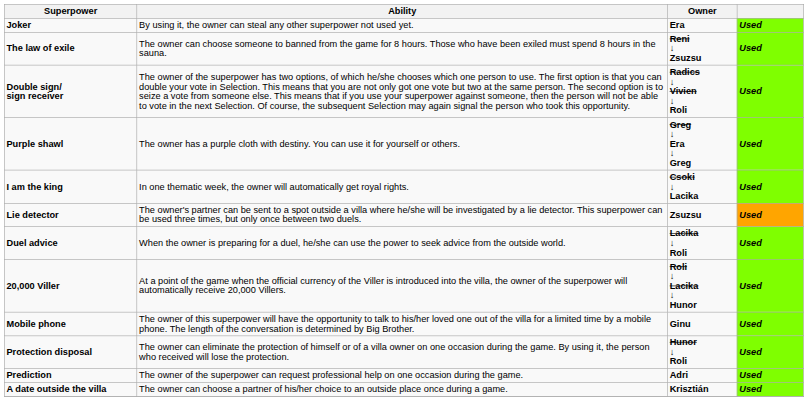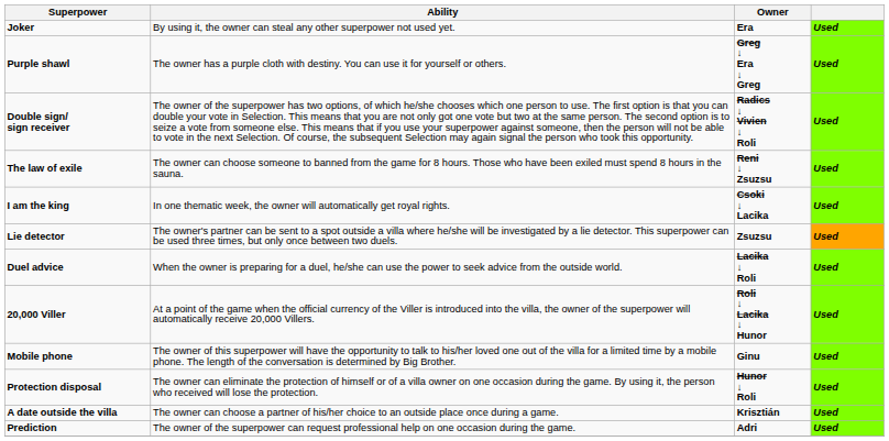 <table class="wikitable" style="font-size:90%; width:auto; line-height:15px;">
 <tr>
 <th style="width:10%;">Superpower</th>
 <th style="width:40%;">Ability</th>
 <th style="width:5%;">Owner</th>
 <th style="width:5%;"></th>
 </tr>
 <tr>
 <td><strong>Joker</strong></td>
 <td>By using it, the owner can steal any other superpower not used yet.</td>
 <td><strong>Era</strong></td>
 <td style="background:#7FFF00"><strong><em>Used</em></strong><br></td>
 </tr>
 <tr>
-<td><strong>The law of exile</strong></td>
-<td>The owner can choose someone to banned from the game for 8 hours. Those who have been exiled must spend 8 hours in the sauna.</td>
-<td><s><strong>Reni</strong></s><br>↓<br><strong>Zsuzsu</strong></td>
+<td><strong>Purple shawl</strong></td>
+<td>The owner has a purple cloth with destiny. You can use it for yourself or others.</td>
+<td><s><strong>Greg</strong></s><br>↓<br><strong>Era</strong><br>↓<br><strong>Greg</strong></td>
 <td style="background:#7FFF00"><strong><em>Used</em></strong><br></td>
 </tr>
 <tr>
 <td><strong>Double sign/<br>sign receiver</strong></td>
 <td>The owner of the superpower has two options, of which he/she chooses which one person to use. The first option is that you can double your vote in Selection. This means that you are not only got one vote but two at the same person. The second option is to seize a vote from someone else. This means that if you use your superpower against someone, then the person will not be able to vote in the next Selection. Of course, the subsequent Selection may again signal the person who took this opportunity.</td>
 <td><s><strong>Radics</strong></s><br>↓<br><s><strong>Vivien</strong></s><br>↓<br><strong>Roli</strong></td>
 <td style="background:#7FFF00"><strong><em>Used</em></strong><br></td>
 </tr>
 <tr>
-<td><strong>Purple shawl</strong></td>
-<td>The owner has a purple cloth with destiny. You can use it for yourself or others.</td>
-<td><s><strong>Greg</strong></s><br>↓<br><strong>Era</strong><br>↓<br><strong>Greg</strong></td>
+<td><strong>The law of exile</strong></td>
+<td>The owner can choose someone to banned from the game for 8 hours. Those who have been exiled must spend 8 hours in the sauna.</td>
+<td><s><strong>Reni</strong></s><br>↓<br><strong>Zsuzsu</strong></td>
 <td style="background:#7FFF00"><strong><em>Used</em></strong><br></td>
 </tr>
 <tr>
 <td><strong>I am the king</strong></td>
 <td>In one thematic week, the owner will automatically get royal rights.</td>
 <td><strong><s>Csoki</s></strong><br>↓<br><strong>Lacika</strong></td>
 <td style="background:#7FFF00"><strong><em>Used</em></strong><br></td>
 </tr>
 <tr>
 <td><strong>Lie detector</strong></td>
 <td>The owner's partner can be sent to a spot outside a villa where he/she will be investigated by a lie detector. This superpower can be used three times, but only once between two duels.</td>
 <td><strong>Zsuzsu</strong></td>
 <td style="background:orange"><strong><em>Used</em></strong><br></td>
 </tr>
 <tr>
 <td><strong>Duel advice</strong></td>
 <td>When the owner is preparing for a duel, he/she can use the power to seek advice from the outside world.</td>
 <td><strong><s>Lacika</s></strong><br>↓<br><strong>Roli</strong></td>
 <td style="background:#7FFF00"><strong><em>Used</em></strong><br></td>
 </tr>
 <tr>
 <td><strong>20,000 Viller</strong></td>
 <td>At a point of the game when the official currency of the Viller is introduced into the villa, the owner of the superpower will automatically receive 20,000 Villers.</td>
 <td><strong><s>Roli</s></strong><br><strong>↓</strong> <br><strong><s>Lacika</s></strong><br><strong>↓</strong><br><strong>Hunor</strong></td>
 <td style="background:#7FFF00"><strong><em>Used</em></strong><br></td>
 </tr>
 <tr>
 <td><strong>Mobile phone</strong></td>
 <td>The owner of this superpower will have the opportunity to talk to his/her loved one out of the villa for a limited time by a mobile phone. The length of the conversation is determined by Big Brother.</td>
 <td><strong>Ginu</strong></td>
 <td style="background:#7FFF00"><strong><em>Used</em></strong><br></td>
 </tr>
 <tr>
 <td><strong>Protection disposal</strong></td>
 <td>The owner can eliminate the protection of himself or of a villa owner on one occasion during the game. By using it, the person who received will lose the protection.</td>
 <td><s><strong>Hunor</strong></s><br><strong>↓</strong> <br><strong>Roli</strong></td>
 <td style="background:#7FFF00"><strong><em>Used</em></strong><br></td>
 </tr>
 <tr>
+<td><strong>A date outside the villa</strong></td>
+<td>The owner can choose a partner of his/her choice to an outside place once during a game.</td>
+<td><strong>Krisztián</strong></td>
+<td style="background:#7FFF00"><strong><em>Used</em></strong><br></td>
+</tr>
+<tr>
 <td><strong>Prediction</strong></td>
 <td>The owner of the superpower can request professional help on one occasion during the game.</td>
 <td><strong>Adri</strong></td>
 <td style="background:#7FFF00"><strong><em>Used</em></strong><br></td>
 </tr>
 <tr>
-<td><strong>A date outside the villa</strong></td>
-<td>The owner can choose a partner of his/her choice to an outside place once during a game.</td>
-<td><strong>Krisztián</strong></td>
-<td style="background:#7FFF00"><strong><em>Used</em></strong><br></td>
-</tr>
-<tr>
 </tr>
 </table>
